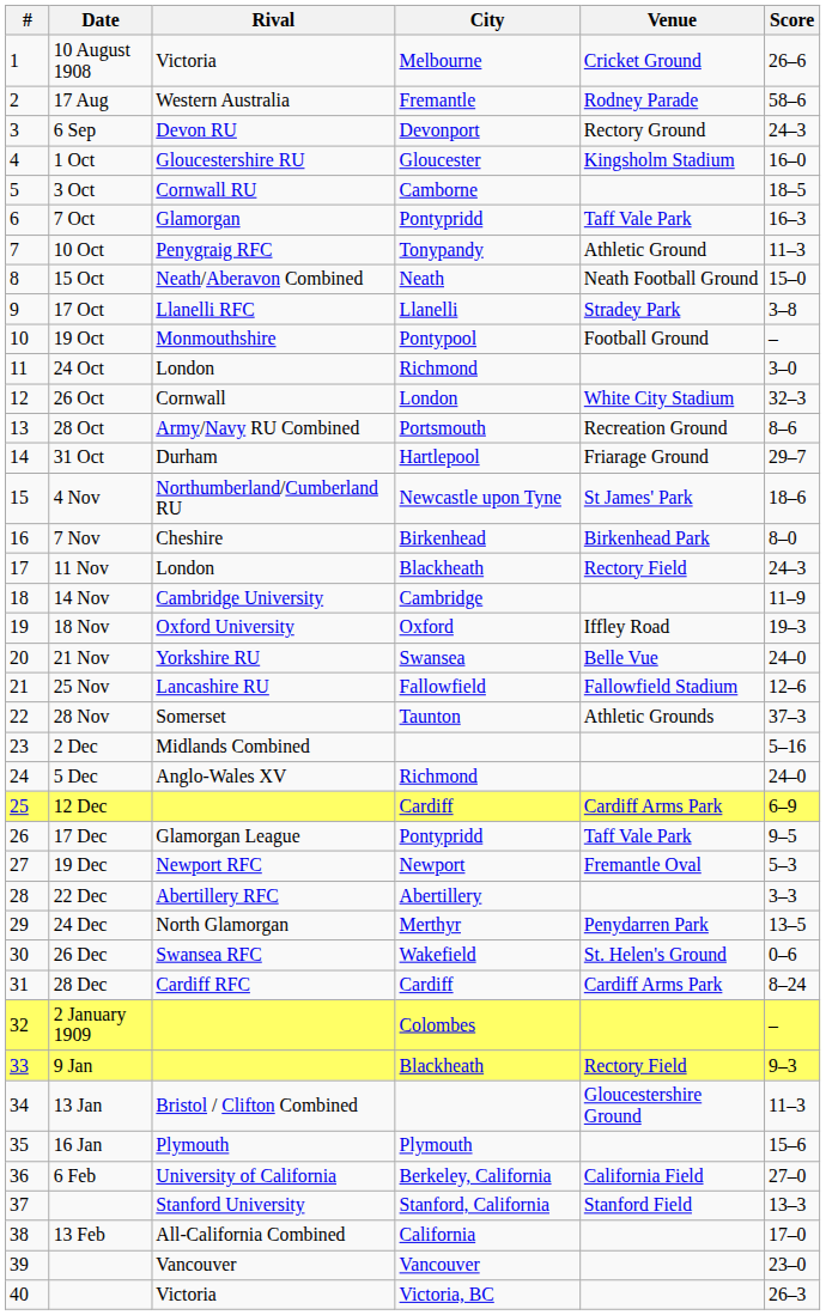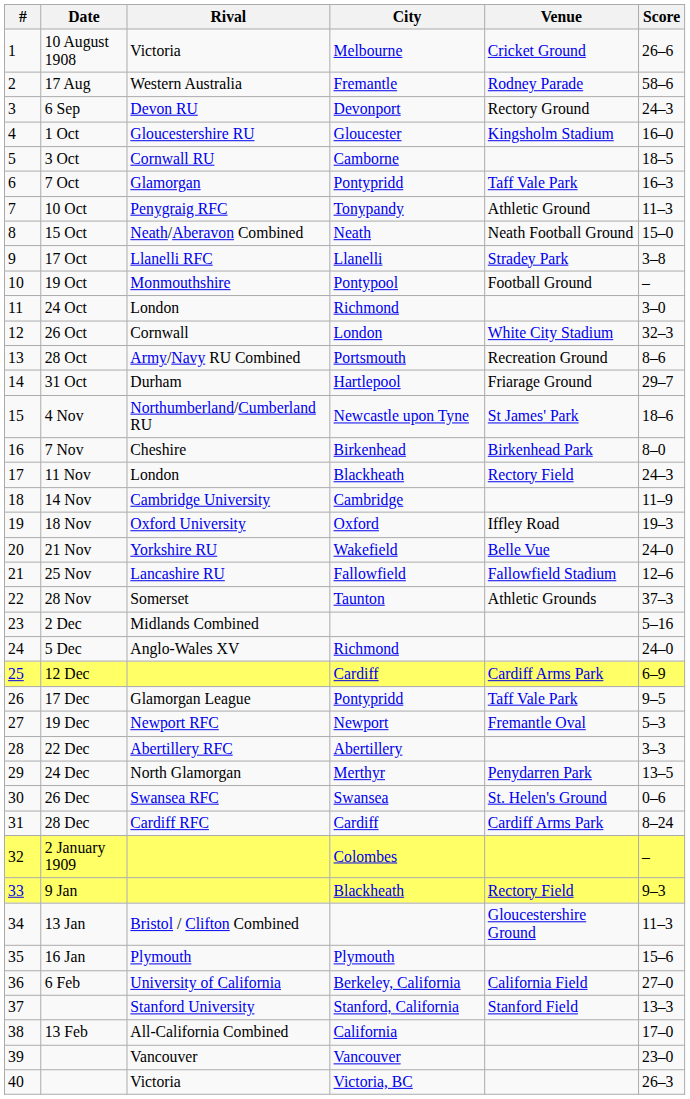 <table class="wikitable sortable">
 <tr>
 <th width=30px>#</th>
 <th width=80px>Date</th>
 <th width=200px>Rival</th>
 <th width=150px>City</th>
 <th width=150px>Venue</th>
 <th width=40px>Score</th>
 </tr>
 <tr>
 <td>1</td>
 <td>10 August 1908</td>
 <td>Victoria</td>
 <td><a href='#'>Melbourne</a></td>
 <td><a href='#'>Cricket Ground</a></td>
 <td>26–6</td>
 </tr>
 <tr>
 <td>2</td>
 <td>17 Aug</td>
 <td>Western Australia</td>
 <td><a href='#'>Fremantle</a></td>
 <td><a href='#'>Rodney Parade</a></td>
 <td>58–6</td>
 </tr>
 <tr>
 <td>3</td>
 <td>6 Sep</td>
 <td><a href='#'>Devon RU</a></td>
 <td><a href='#'>Devonport</a></td>
 <td>Rectory Ground</td>
 <td>24–3</td>
 </tr>
 <tr>
 <td>4</td>
 <td>1 Oct</td>
 <td><a href='#'>Gloucestershire RU</a></td>
 <td><a href='#'>Gloucester</a></td>
 <td><a href='#'>Kingsholm Stadium</a></td>
 <td>16–0</td>
 </tr>
 <tr>
 <td>5</td>
 <td>3 Oct</td>
 <td><a href='#'>Cornwall RU</a></td>
 <td><a href='#'>Camborne</a></td>
 <td></td>
 <td>18–5</td>
 </tr>
 <tr>
 <td>6</td>
 <td>7 Oct</td>
 <td><a href='#'>Glamorgan</a></td>
 <td><a href='#'>Pontypridd</a></td>
 <td><a href='#'>Taff Vale Park</a></td>
 <td>16–3</td>
 </tr>
 <tr>
 <td>7</td>
 <td>10 Oct</td>
 <td><a href='#'>Penygraig RFC</a></td>
 <td><a href='#'>Tonypandy</a></td>
 <td>Athletic Ground</td>
 <td>11–3</td>
 </tr>
 <tr>
 <td>8</td>
 <td>15 Oct</td>
 <td><a href='#'>Neath</a>/<a href='#'>Aberavon</a> Combined</td>
 <td><a href='#'>Neath</a></td>
 <td>Neath Football Ground</td>
 <td>15–0</td>
 </tr>
 <tr>
 <td>9</td>
 <td>17 Oct</td>
 <td><a href='#'>Llanelli RFC</a></td>
 <td><a href='#'>Llanelli</a></td>
 <td><a href='#'>Stradey Park</a></td>
 <td>3–8</td>
 </tr>
 <tr>
 <td>10</td>
 <td>19 Oct</td>
 <td><a href='#'>Monmouthshire</a></td>
 <td><a href='#'>Pontypool</a></td>
 <td>Football Ground</td>
 <td>– </td>
 </tr>
 <tr>
 <td>11</td>
 <td>24 Oct</td>
 <td>London</td>
 <td><a href='#'>Richmond</a></td>
 <td></td>
 <td>3–0</td>
 </tr>
 <tr>
 <td>12</td>
 <td>26 Oct</td>
 <td>Cornwall</td>
 <td><a href='#'>London</a></td>
 <td><a href='#'>White City Stadium</a></td>
 <td>32–3</td>
 </tr>
 <tr>
 <td>13</td>
 <td>28 Oct</td>
 <td><a href='#'>Army</a>/<a href='#'>Navy</a> RU Combined</td>
 <td><a href='#'>Portsmouth</a></td>
 <td>Recreation Ground</td>
 <td>8–6</td>
 </tr>
 <tr>
 <td>14</td>
 <td>31 Oct</td>
 <td>Durham</td>
 <td><a href='#'>Hartlepool</a></td>
 <td>Friarage Ground</td>
 <td>29–7</td>
 </tr>
 <tr>
 <td>15</td>
 <td>4 Nov</td>
 <td><a href='#'>Northumberland</a>/<a href='#'>Cumberland</a> RU</td>
 <td><a href='#'>Newcastle upon Tyne</a></td>
 <td><a href='#'>St James' Park</a></td>
 <td>18–6</td>
 </tr>
 <tr>
 <td>16</td>
 <td>7 Nov</td>
 <td>Cheshire</td>
 <td><a href='#'>Birkenhead</a></td>
 <td><a href='#'>Birkenhead Park</a></td>
 <td>8–0</td>
 </tr>
 <tr>
 <td>17</td>
 <td>11 Nov</td>
 <td>London</td>
 <td><a href='#'>Blackheath</a></td>
 <td><a href='#'>Rectory Field</a></td>
 <td>24–3</td>
 </tr>
 <tr>
 <td>18</td>
 <td>14 Nov</td>
 <td><a href='#'>Cambridge University</a></td>
 <td><a href='#'>Cambridge</a></td>
 <td></td>
 <td>11–9</td>
 </tr>
 <tr>
 <td>19</td>
 <td>18 Nov</td>
 <td><a href='#'>Oxford University</a></td>
 <td><a href='#'>Oxford</a></td>
 <td>Iffley Road</td>
 <td>19–3</td>
 </tr>
 <tr>
 <td>20</td>
 <td>21 Nov</td>
 <td><a href='#'>Yorkshire RU</a></td>
-<td><a href='#'>Swansea</a></td>
+<td><a href='#'>Wakefield</a></td>
 <td><a href='#'>Belle Vue</a></td>
 <td>24–0</td>
 </tr>
 <tr>
 <td>21</td>
 <td>25 Nov</td>
 <td><a href='#'>Lancashire RU</a></td>
 <td><a href='#'>Fallowfield</a></td>
 <td><a href='#'>Fallowfield Stadium</a></td>
 <td>12–6</td>
 </tr>
 <tr>
 <td>22</td>
 <td>28 Nov</td>
 <td>Somerset</td>
 <td><a href='#'>Taunton</a></td>
 <td>Athletic Grounds</td>
 <td>37–3</td>
 </tr>
 <tr>
 <td>23</td>
 <td>2 Dec</td>
 <td>Midlands Combined</td>
 <td></td>
 <td></td>
 <td>5–16</td>
 </tr>
 <tr>
 <td>24</td>
 <td>5 Dec</td>
 <td>Anglo-Wales XV </td>
 <td><a href='#'>Richmond</a></td>
 <td></td>
 <td>24–0</td>
 </tr>
 <tr bgcolor=#ffff66>
 <td><a href='#'>25</a></td>
 <td>12 Dec</td>
 <td></td>
 <td><a href='#'>Cardiff</a></td>
 <td><a href='#'>Cardiff Arms Park</a></td>
 <td>6–9</td>
 </tr>
 <tr>
 <td>26</td>
 <td>17 Dec</td>
 <td>Glamorgan League</td>
 <td><a href='#'>Pontypridd</a></td>
 <td><a href='#'>Taff Vale Park</a></td>
 <td>9–5</td>
 </tr>
 <tr>
 <td>27</td>
 <td>19 Dec</td>
 <td><a href='#'>Newport RFC</a></td>
 <td><a href='#'>Newport</a></td>
 <td><a href='#'>Fremantle Oval</a></td>
 <td>5–3</td>
 </tr>
 <tr>
 <td>28</td>
 <td>22 Dec</td>
 <td><a href='#'>Abertillery RFC</a></td>
 <td><a href='#'>Abertillery</a></td>
 <td></td>
 <td>3–3</td>
 </tr>
 <tr>
 <td>29</td>
 <td>24 Dec</td>
 <td>North Glamorgan</td>
 <td><a href='#'>Merthyr</a></td>
 <td><a href='#'>Penydarren Park</a></td>
 <td>13–5</td>
 </tr>
 <tr>
 <td>30</td>
 <td>26 Dec</td>
 <td><a href='#'>Swansea RFC</a></td>
-<td><a href='#'>Wakefield</a></td>
+<td><a href='#'>Swansea</a></td>
 <td><a href='#'>St. Helen's Ground</a></td>
 <td>0–6</td>
 </tr>
 <tr>
 <td>31</td>
 <td>28 Dec</td>
 <td><a href='#'>Cardiff RFC</a></td>
 <td><a href='#'>Cardiff</a></td>
 <td><a href='#'>Cardiff Arms Park</a></td>
 <td>8–24</td>
 </tr>
 <tr bgcolor=#ffff66>
 <td>32</td>
 <td>2 January 1909</td>
 <td></td>
 <td><a href='#'>Colombes</a></td>
 <td></td>
 <td>– </td>
 </tr>
 <tr bgcolor=#ffff66>
 <td><a href='#'>33</a></td>
 <td>9 Jan</td>
 <td></td>
 <td><a href='#'>Blackheath</a></td>
 <td><a href='#'>Rectory Field</a></td>
 <td>9–3</td>
 </tr>
 <tr>
 <td>34</td>
 <td>13 Jan</td>
 <td><a href='#'>Bristol</a> / <a href='#'>Clifton</a> Combined</td>
 <td></td>
 <td><a href='#'>Gloucestershire Ground</a></td>
 <td>11–3</td>
 </tr>
 <tr>
 <td>35</td>
 <td>16 Jan</td>
 <td><a href='#'>Plymouth</a></td>
 <td><a href='#'>Plymouth</a></td>
 <td></td>
 <td>15–6</td>
 </tr>
 <tr>
 <td>36</td>
 <td>6 Feb</td>
 <td><a href='#'>University of California</a></td>
 <td><a href='#'>Berkeley, California</a></td>
 <td><a href='#'>California Field</a></td>
 <td>27–0</td>
 </tr>
 <tr>
 <td>37</td>
 <td></td>
 <td><a href='#'>Stanford University</a></td>
 <td><a href='#'>Stanford, California</a></td>
 <td><a href='#'>Stanford Field</a></td>
 <td>13–3</td>
 </tr>
 <tr>
 <td>38</td>
 <td>13 Feb</td>
 <td>All-California Combined</td>
 <td><a href='#'>California</a></td>
 <td></td>
 <td>17–0</td>
 </tr>
 <tr>
 <td>39</td>
 <td></td>
 <td>Vancouver</td>
 <td><a href='#'>Vancouver</a></td>
 <td></td>
 <td>23–0</td>
 </tr>
 <tr>
 <td>40</td>
 <td></td>
 <td>Victoria</td>
 <td><a href='#'>Victoria, BC</a></td>
 <td></td>
 <td>26–3</td>
 </tr>
 </table>
